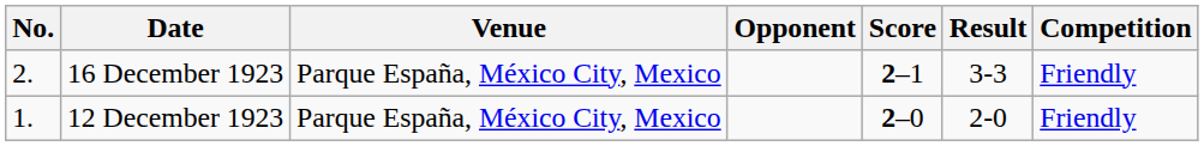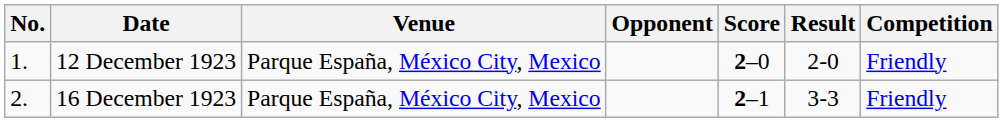 <table class="wikitable plainrowheaders sortable">
 <tr>
 <th>No.</th>
 <th>Date</th>
 <th>Venue</th>
 <th>Opponent</th>
 <th>Score</th>
 <th>Result</th>
 <th>Competition</th>
 </tr>
 <tr>
+<td>1.</td>
+<td>12 December 1923</td>
+<td>Parque España, <a href='#'>México City</a>, <a href='#'>Mexico</a></td>
+<td></td>
+<td align=center><strong>2</strong>–0</td>
+<td align=center>2-0</td>
+<td><a href='#'>Friendly</a></td>
+</tr>
+<tr>
 <td>2.</td>
 <td>16 December 1923</td>
 <td>Parque España, <a href='#'>México City</a>, <a href='#'>Mexico</a></td>
 <td></td>
 <td align=center><strong>2</strong>–1</td>
 <td align=center>3-3</td>
 <td><a href='#'>Friendly</a></td>
 </tr>
-<tr>
-<td>1.</td>
-<td>12 December 1923</td>
-<td>Parque España, <a href='#'>México City</a>, <a href='#'>Mexico</a></td>
-<td></td>
-<td align=center><strong>2</strong>–0</td>
-<td align=center>2-0</td>
-<td><a href='#'>Friendly</a></td>
-</tr>
 </table>
